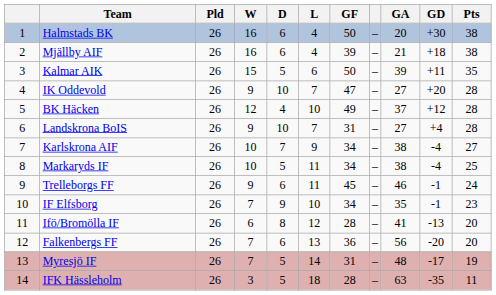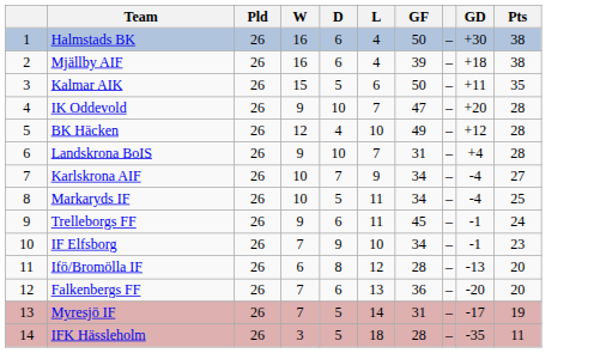 <table class="wikitable" style="text-align: center">
 <tr>
 <th style="width: 40px;"></th>
 <th style="width: 200px;">Team</th>
 <th style="width: 45px;">Pld</th>
 <th style="width: 35px;">W</th>
 <th style="width: 35px;">D</th>
 <th style="width: 35px;">L</th>
 <th style="width: 45px;">GF</th>
 <th></th>
-<th style="width: 45px;">GA</th>
 <th style="width: 35px;">GD</th>
 <th style="width: 45px;">Pts</th>
 </tr>
 <tr style="background: #b0c4de">
 <td>1</td>
 <td style="text-align: left;"><a href='#'>Halmstads BK</a></td>
 <td>26</td>
 <td>16</td>
 <td>6</td>
 <td>4</td>
 <td>50</td>
 <td>–</td>
-<td>20</td>
 <td>+30</td>
 <td>38</td>
 </tr>
 <tr>
 <td>2</td>
 <td style="text-align: left;"><a href='#'>Mjällby AIF</a></td>
 <td>26</td>
 <td>16</td>
 <td>6</td>
 <td>4</td>
 <td>39</td>
 <td>–</td>
-<td>21</td>
 <td>+18</td>
 <td>38</td>
 </tr>
 <tr>
 <td>3</td>
 <td style="text-align: left;"><a href='#'>Kalmar AIK</a></td>
 <td>26</td>
 <td>15</td>
 <td>5</td>
 <td>6</td>
 <td>50</td>
 <td>–</td>
-<td>39</td>
 <td>+11</td>
 <td>35</td>
 </tr>
 <tr>
 <td>4</td>
 <td style="text-align: left;"><a href='#'>IK Oddevold</a></td>
 <td>26</td>
 <td>9</td>
 <td>10</td>
 <td>7</td>
 <td>47</td>
 <td>–</td>
-<td>27</td>
 <td>+20</td>
 <td>28</td>
 </tr>
 <tr>
 <td>5</td>
 <td style="text-align: left;"><a href='#'>BK Häcken</a></td>
 <td>26</td>
 <td>12</td>
 <td>4</td>
 <td>10</td>
 <td>49</td>
 <td>–</td>
-<td>37</td>
 <td>+12</td>
 <td>28</td>
 </tr>
 <tr>
 <td>6</td>
 <td style="text-align: left;"><a href='#'>Landskrona BoIS</a></td>
 <td>26</td>
 <td>9</td>
 <td>10</td>
 <td>7</td>
 <td>31</td>
 <td>–</td>
-<td>27</td>
 <td>+4</td>
 <td>28</td>
 </tr>
 <tr>
 <td>7</td>
 <td style="text-align: left;"><a href='#'>Karlskrona AIF</a></td>
 <td>26</td>
 <td>10</td>
 <td>7</td>
 <td>9</td>
 <td>34</td>
 <td>–</td>
-<td>38</td>
 <td>-4</td>
 <td>27</td>
 </tr>
 <tr>
 <td>8</td>
 <td style="text-align: left;"><a href='#'>Markaryds IF</a></td>
 <td>26</td>
 <td>10</td>
 <td>5</td>
 <td>11</td>
 <td>34</td>
 <td>–</td>
-<td>38</td>
 <td>-4</td>
 <td>25</td>
 </tr>
 <tr>
 <td>9</td>
 <td style="text-align: left;"><a href='#'>Trelleborgs FF</a></td>
 <td>26</td>
 <td>9</td>
 <td>6</td>
 <td>11</td>
 <td>45</td>
 <td>–</td>
-<td>46</td>
 <td>-1</td>
 <td>24</td>
 </tr>
 <tr>
 <td>10</td>
 <td style="text-align: left;"><a href='#'>IF Elfsborg</a></td>
 <td>26</td>
 <td>7</td>
 <td>9</td>
 <td>10</td>
 <td>34</td>
 <td>–</td>
-<td>35</td>
 <td>-1</td>
 <td>23</td>
 </tr>
 <tr>
 <td>11</td>
 <td style="text-align: left;"><a href='#'>Ifö/Bromölla IF</a></td>
 <td>26</td>
 <td>6</td>
 <td>8</td>
 <td>12</td>
 <td>28</td>
 <td>–</td>
-<td>41</td>
 <td>-13</td>
 <td>20</td>
 </tr>
 <tr>
 <td>12</td>
 <td style="text-align: left;"><a href='#'>Falkenbergs FF</a></td>
 <td>26</td>
 <td>7</td>
 <td>6</td>
 <td>13</td>
 <td>36</td>
 <td>–</td>
-<td>56</td>
 <td>-20</td>
 <td>20</td>
 </tr>
 <tr style="background: #deb0b0">
 <td>13</td>
 <td style="text-align: left;"><a href='#'>Myresjö IF</a></td>
 <td>26</td>
 <td>7</td>
 <td>5</td>
 <td>14</td>
 <td>31</td>
 <td>–</td>
-<td>48</td>
 <td>-17</td>
 <td>19</td>
 </tr>
 <tr style="background: #deb0b0">
 <td>14</td>
 <td style="text-align: left;"><a href='#'>IFK Hässleholm</a></td>
 <td>26</td>
 <td>3</td>
 <td>5</td>
 <td>18</td>
 <td>28</td>
 <td>–</td>
-<td>63</td>
 <td>-35</td>
 <td>11</td>
 </tr>
 </table>
